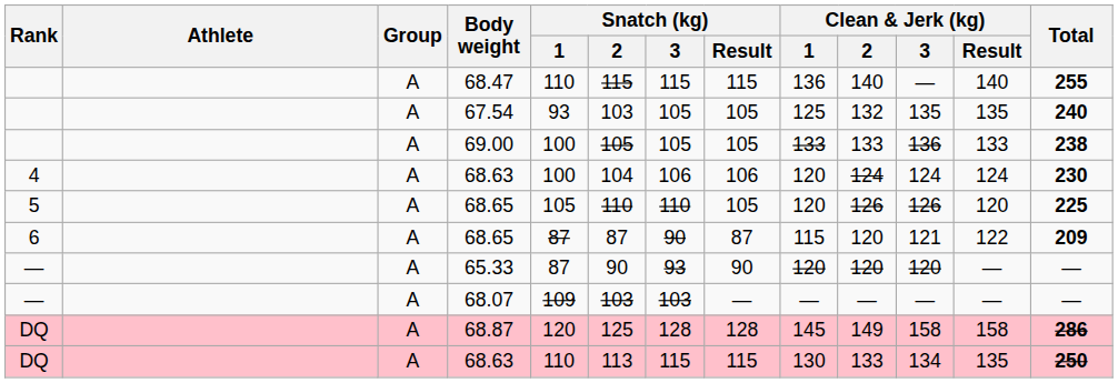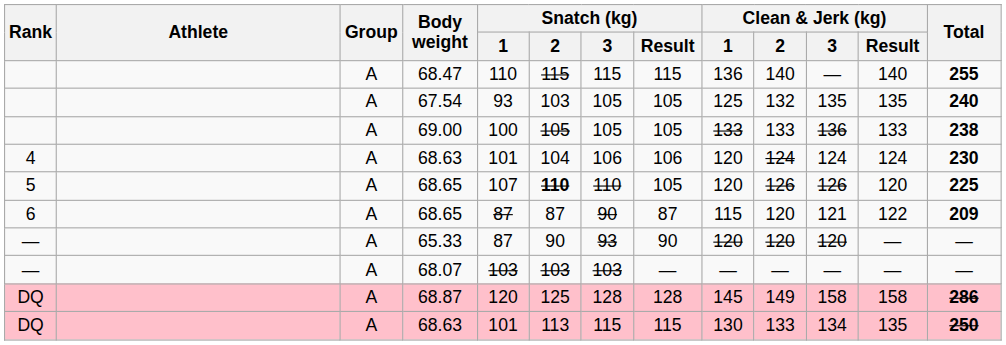 <table class = "wikitable" style="text-align:center;">
 <tr>
 <th rowspan=2 width=40>Rank</th>
 <th rowspan=2 width=250>Athlete</th>
 <th rowspan=2 width=50>Group</th>
 <th rowspan=2 width=60>Body weight</th>
 <th colspan=4>Snatch (kg)</th>
 <th colspan=4>Clean & Jerk (kg)</th>
 <th rowspan=2 width=60>Total</th>
 </tr>
 <tr>
 <th width=40>1</th>
 <th width=40>2</th>
 <th width=40>3</th>
 <th width=55>Result</th>
 <th width=40>1</th>
 <th width=40>2</th>
 <th width=40>3</th>
 <th width=55>Result</th>
 </tr>
 <tr>
 <td></td>
 <td align=left></td>
 <td>A</td>
 <td>68.47</td>
 <td>110</td>
 <td><s>115</s></td>
 <td>115</td>
 <td>115</td>
 <td>136</td>
 <td>140</td>
 <td>—</td>
 <td>140</td>
 <td><strong>255</strong></td>
 </tr>
 <tr>
 <td></td>
 <td align=left></td>
 <td>A</td>
 <td>67.54</td>
 <td>93</td>
 <td>103</td>
 <td>105</td>
 <td>105</td>
 <td>125</td>
 <td>132</td>
 <td>135</td>
 <td>135</td>
 <td><strong>240</strong></td>
 </tr>
 <tr>
 <td></td>
 <td align=left></td>
 <td>A</td>
 <td>69.00</td>
 <td>100</td>
 <td><s>105</s></td>
 <td>105</td>
 <td>105</td>
 <td><s>133</s></td>
 <td>133</td>
 <td><s>136</s></td>
 <td>133</td>
 <td><strong>238</strong></td>
 </tr>
 <tr>
 <td>4</td>
 <td align=left></td>
 <td>A</td>
 <td>68.63</td>
-<td>100</td>
+<td>101</td>
 <td>104</td>
 <td>106</td>
 <td>106</td>
 <td>120</td>
 <td><s>124</s></td>
 <td>124</td>
 <td>124</td>
 <td><strong>230</strong></td>
 </tr>
 <tr>
 <td>5</td>
 <td align=left></td>
 <td>A</td>
 <td>68.65</td>
-<td>105</td>
-<td><s>110</s></td>
+<td>107</td>
+<td><strong><s>110</s></strong></td>
 <td><s>110</s></td>
 <td>105</td>
 <td>120</td>
 <td><s>126</s></td>
 <td><s>126</s></td>
 <td>120</td>
 <td><strong>225</strong></td>
 </tr>
 <tr>
 <td>6</td>
 <td align=left></td>
 <td>A</td>
 <td>68.65</td>
 <td><s>87</s></td>
 <td>87</td>
 <td><s>90</s></td>
 <td>87</td>
 <td>115</td>
 <td>120</td>
 <td>121</td>
 <td>122</td>
 <td><strong>209</strong></td>
 </tr>
 <tr>
 <td>—</td>
 <td align=left></td>
 <td>A</td>
 <td>65.33</td>
 <td>87</td>
 <td>90</td>
 <td><s>93</s></td>
 <td>90</td>
 <td><s>120</s></td>
 <td><s>120</s></td>
 <td><s>120</s></td>
 <td>—</td>
 <td>—</td>
 </tr>
 <tr>
 <td>—</td>
 <td align=left></td>
 <td>A</td>
 <td>68.07</td>
-<td><s>109</s></td>
+<td><s>103</s></td>
 <td><s>103</s></td>
 <td><s>103</s></td>
 <td>—</td>
 <td>—</td>
 <td>—</td>
 <td>—</td>
 <td>—</td>
 <td>—</td>
 </tr>
 <tr bgcolor=pink>
 <td>DQ</td>
 <td align=left></td>
 <td>A</td>
 <td>68.87</td>
 <td>120</td>
 <td>125</td>
 <td>128</td>
 <td>128</td>
 <td>145</td>
 <td>149</td>
 <td>158</td>
 <td>158</td>
 <td><s><strong>286</strong></s></td>
 </tr>
 <tr bgcolor=pink>
 <td>DQ</td>
 <td align=left></td>
 <td>A</td>
 <td>68.63</td>
-<td>110</td>
+<td>101</td>
 <td>113</td>
 <td>115</td>
 <td>115</td>
 <td>130</td>
 <td>133</td>
 <td>134</td>
 <td>135</td>
 <td><s><strong>250</strong></s></td>
 </tr>
 </table>
